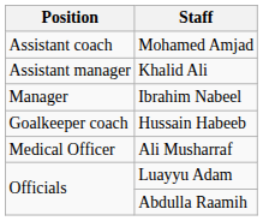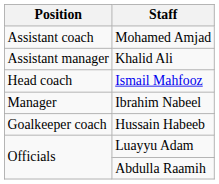 <table class="wikitable">
 <tr>
 <th>Position</th>
 <th>Staff</th>
 </tr>
 <tr>
 <td>Assistant coach</td>
 <td> Mohamed Amjad</td>
 </tr>
 <tr>
 <td>Assistant manager</td>
 <td> Khalid Ali</td>
 </tr>
 <tr>
+<td>Head coach</td>
+<td> <a href='#'>Ismail Mahfooz</a></td>
+</tr>
+<tr>
 <td>Manager</td>
 <td> Ibrahim Nabeel</td>
 </tr>
 <tr>
 <td>Goalkeeper coach</td>
 <td> Hussain Habeeb</td>
-</tr>
-<tr>
-<td>Medical Officer</td>
-<td> Ali Musharraf</td>
 </tr>
 <tr>
 <td rowspan="2">Officials</td>
 <td> Luayyu Adam</td>
 </tr>
 <tr>
 <td> Abdulla Raamih</td>
 </tr>
 </table>
